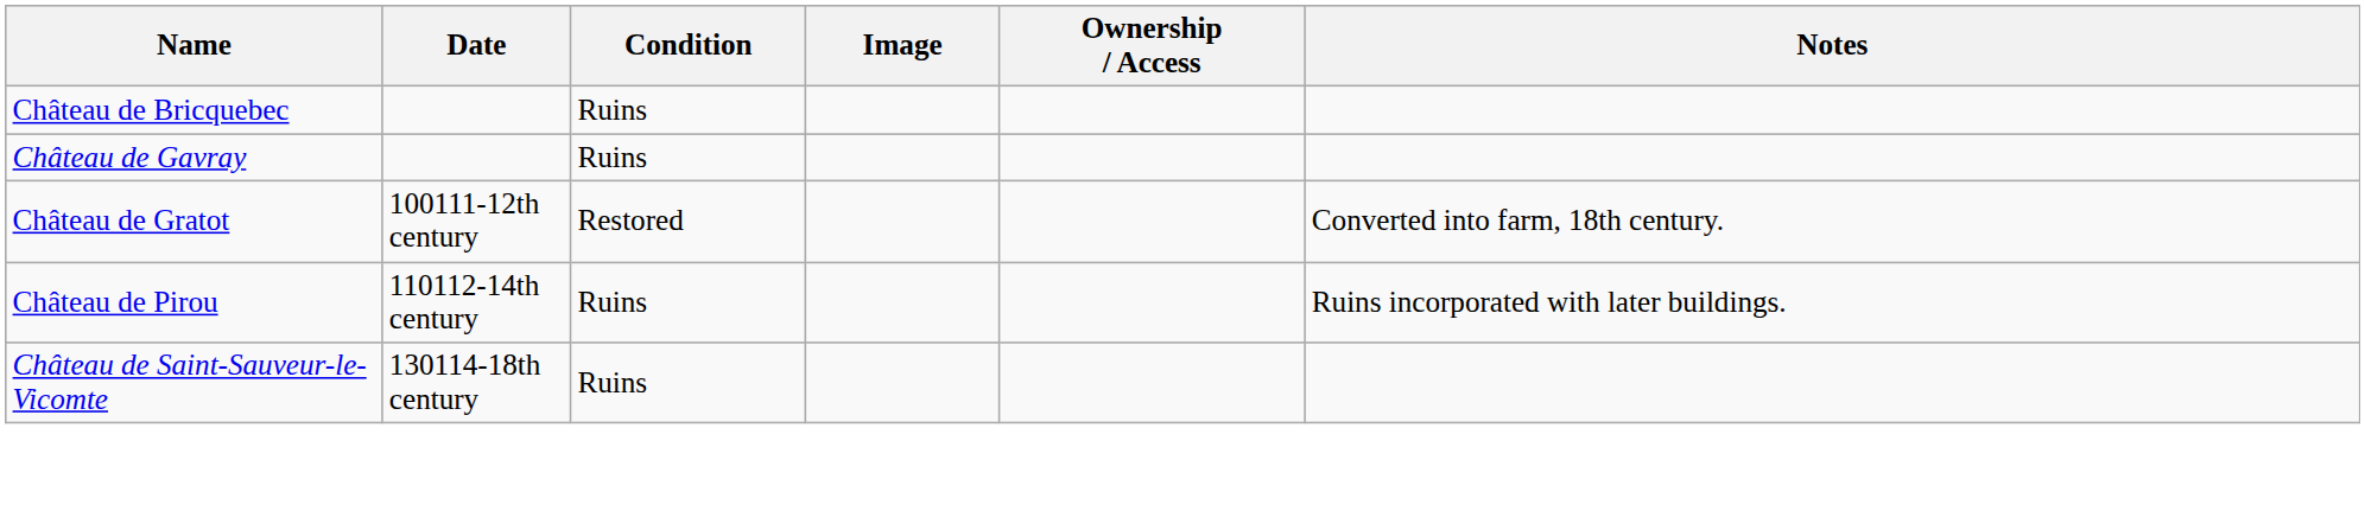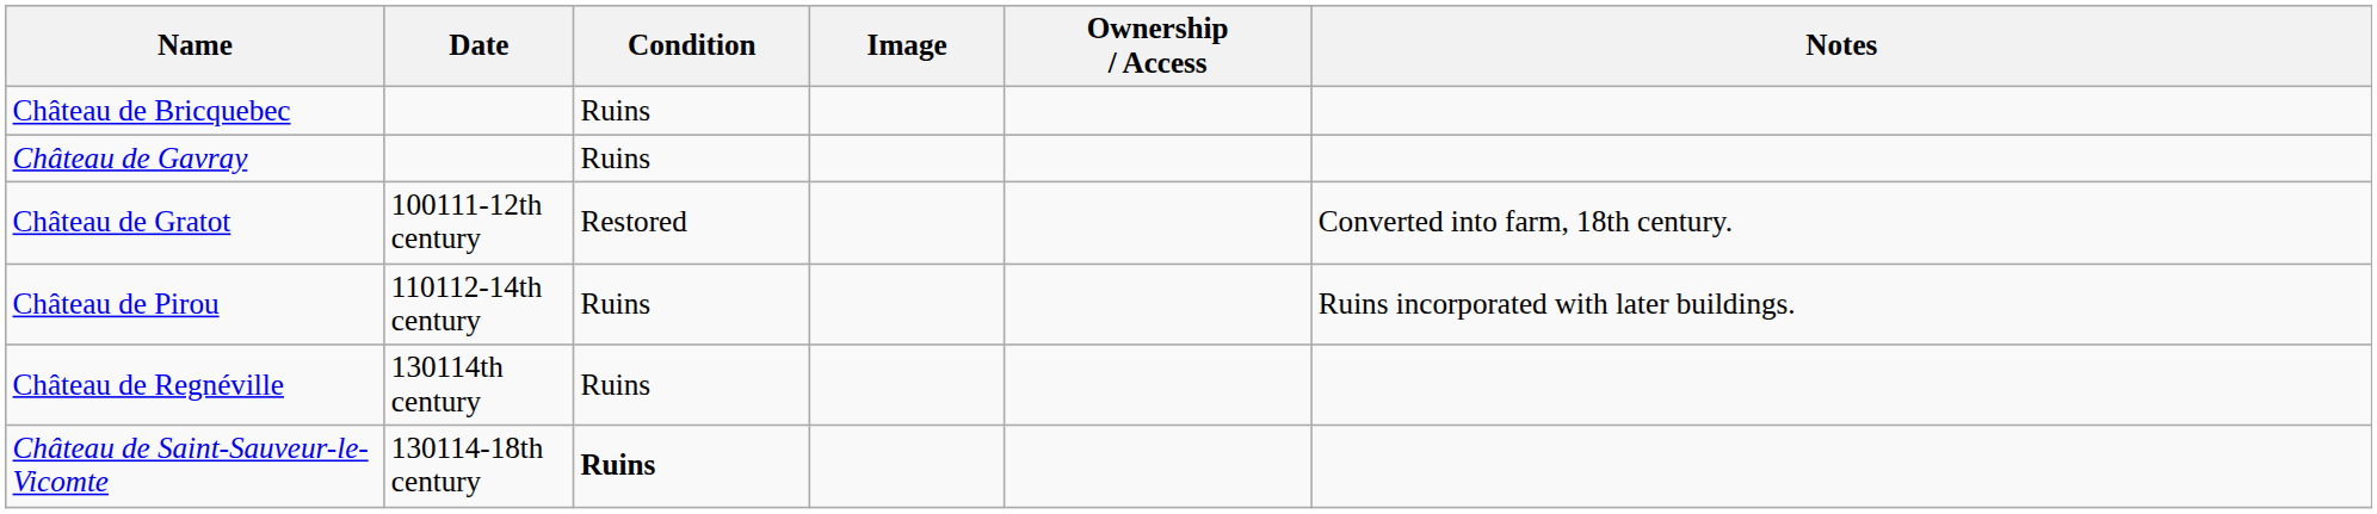 <table class="wikitable sortable" style="width:100%;">
 <tr>
 <th style="width:16%;">Name<br></th>
 <th style="width:8%;">Date<br></th>
 <th style="width:10%;">Condition<br></th>
 <th class="unsortable" style="width:96px;">Image</th>
 <th style="width:13%;">Ownership<br>/ Access</th>
 <th class="unsortable">Notes</th>
 </tr>
 <tr>
 <td><a href='#'>Château de Bricquebec</a></td>
 <td></td>
 <td>Ruins</td>
 <td></td>
 <td></td>
 <td></td>
 </tr>
 <tr>
 <td><em><a href='#'>Château de Gavray</a></em></td>
 <td></td>
 <td>Ruins</td>
 <td></td>
 <td></td>
 <td></td>
 </tr>
 <tr>
 <td><a href='#'>Château de Gratot</a></td>
 <td><span>1001</span>11-12th century</td>
 <td>Restored</td>
 <td></td>
 <td></td>
 <td>Converted into farm, 18th century.</td>
 </tr>
 <tr>
 <td><a href='#'>Château de Pirou</a></td>
 <td><span>1101</span>12-14th century</td>
 <td>Ruins</td>
 <td></td>
 <td></td>
 <td>Ruins incorporated with later buildings.</td>
 </tr>
 <tr>
-<td><em><a href='#'>Château de Saint-Sauveur-le-Vicomte</a></em></td>
-<td><span>1301</span>14-18th century</td>
+<td><a href='#'>Château de Regnéville</a></td>
+<td><span>1301</span>14th century</td>
 <td>Ruins</td>
 <td></td>
 <td></td>
 <td></td>
 </tr>
+<tr>
+<td><em><a href='#'>Château de Saint-Sauveur-le-Vicomte</a></em></td>
+<td><span>1301</span>14-18th century</td>
+<td><strong>Ruins</strong></td>
+<td></td>
+<td></td>
+<td></td>
+</tr>
 </table>
